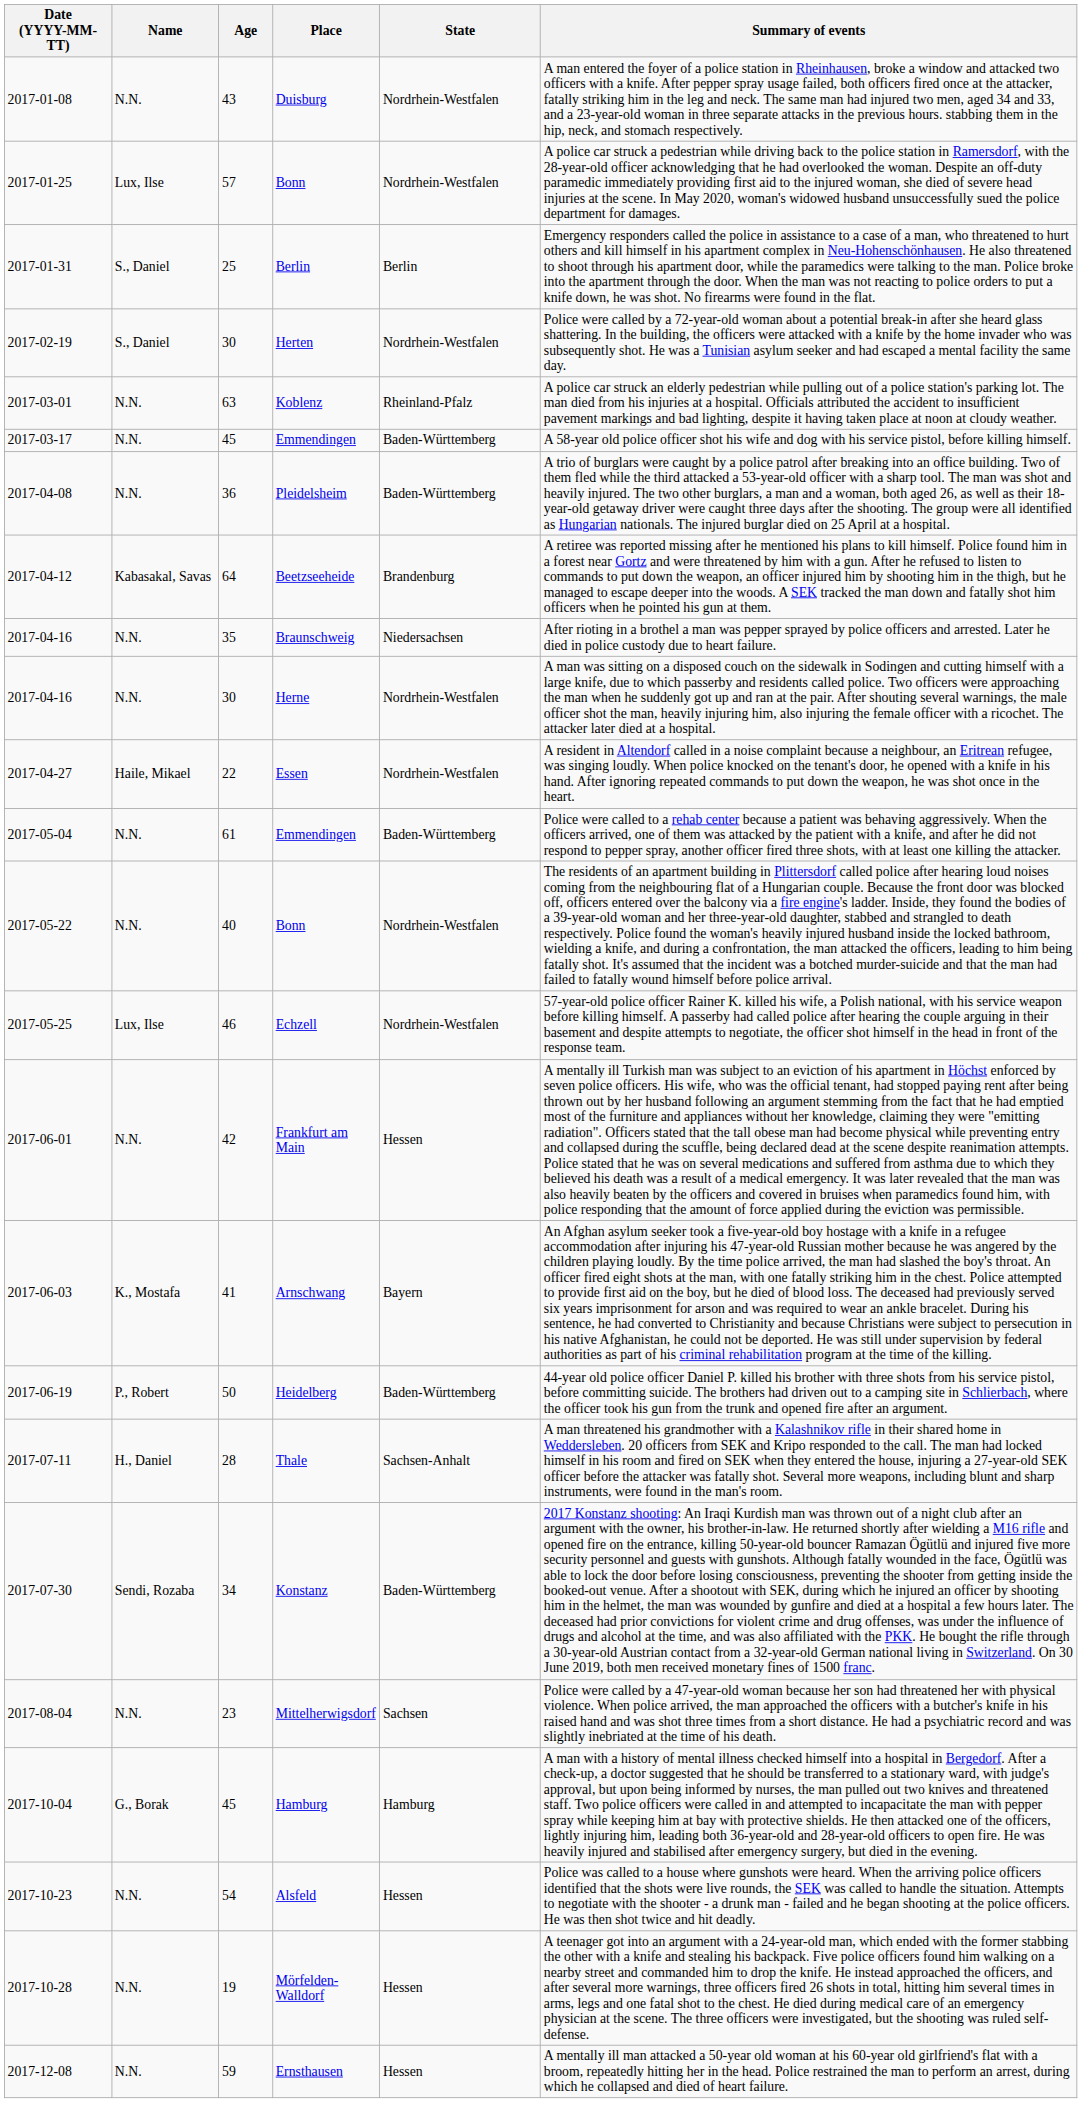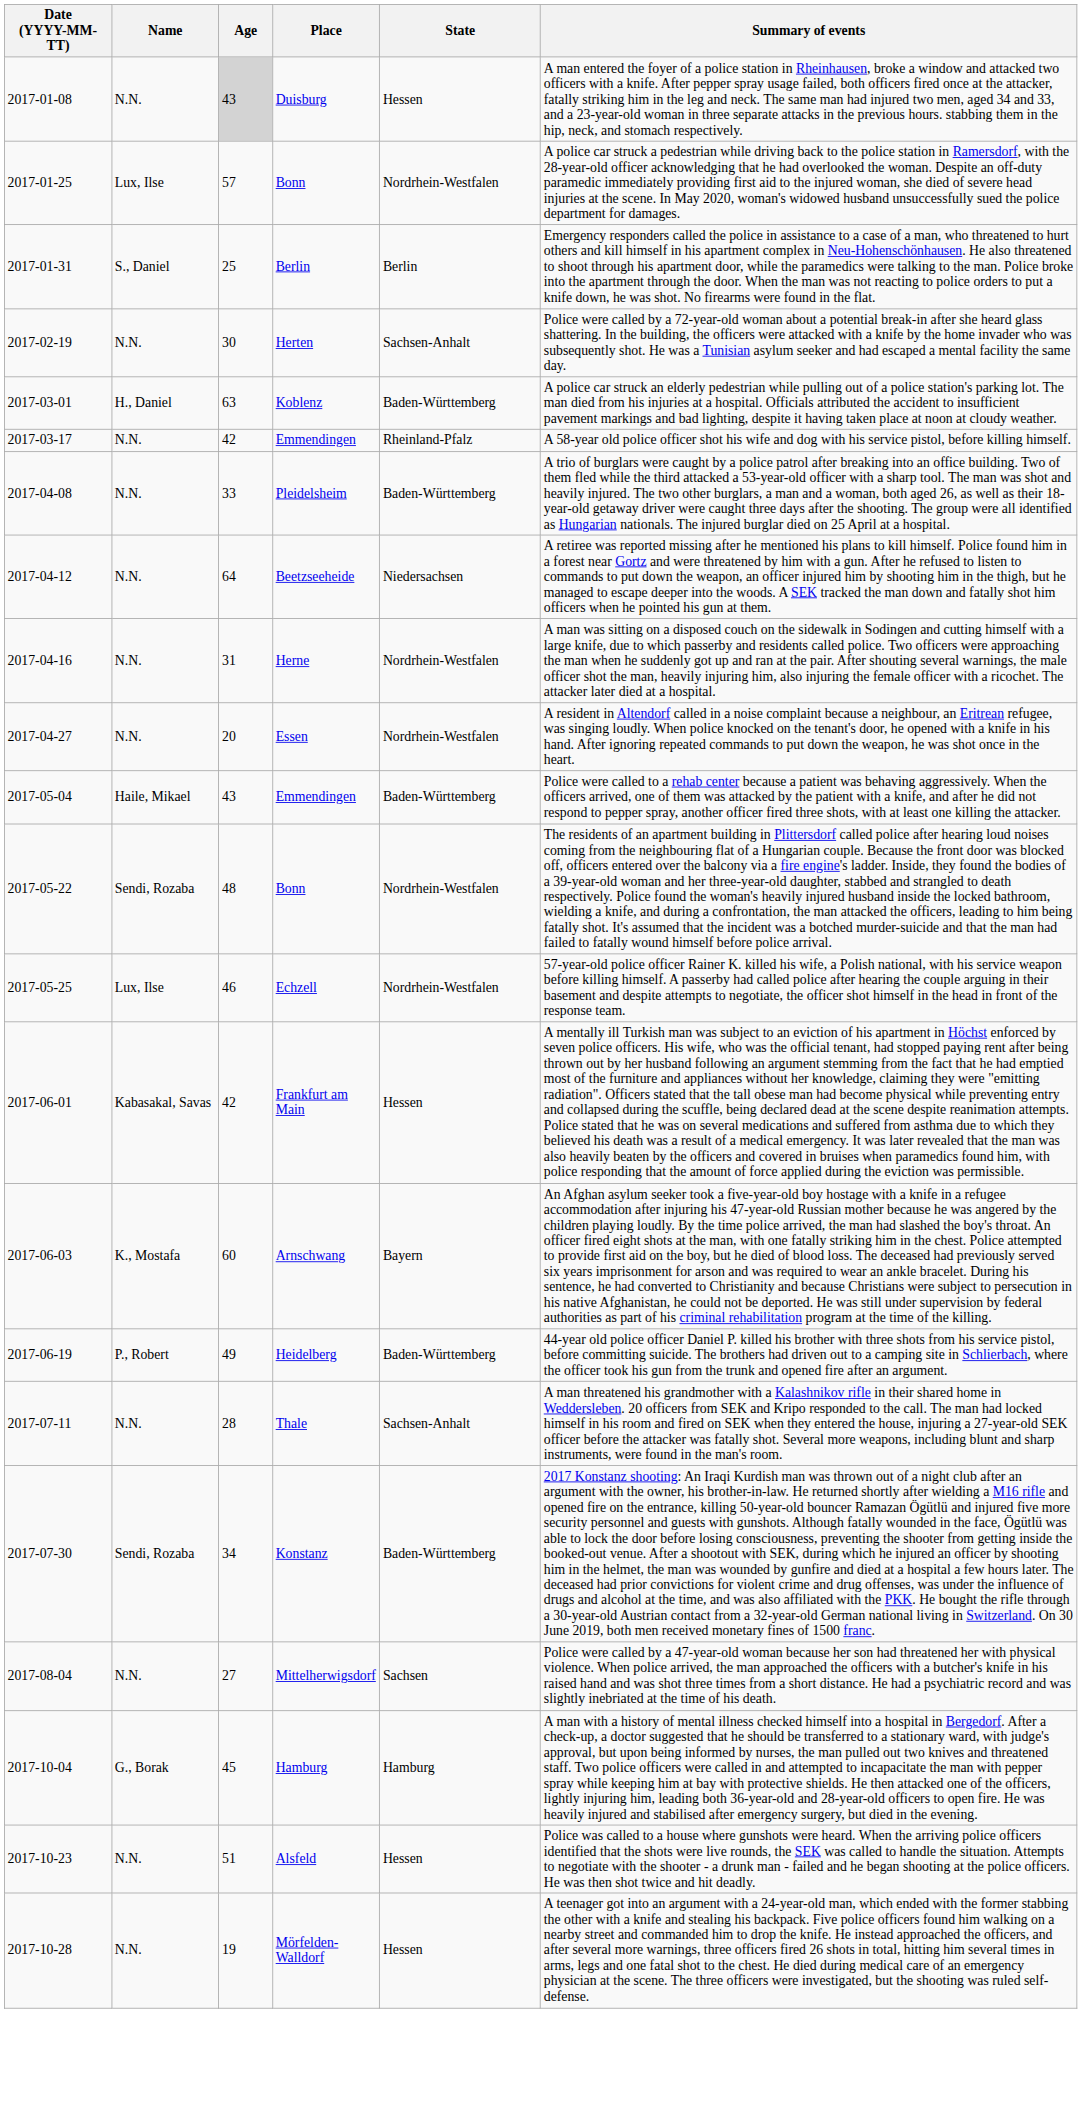 <table class="wikitable sortable static-row-numbers static-row-header-text">
 <tr>
 <th style="width:10%;">Date<br>(YYYY-MM-TT)</th>
 <th style="width:10%;">Name</th>
 <th style="width:5%;">Age</th>
 <th style="width:10%;">Place</th>
 <th style="width:15%;">State</th>
 <th style="width:50%;">Summary of events</th>
 </tr>
 <tr>
 <td>2017-01-08</td>
 <td>N.N.</td>
-<td>43</td>
+<td style="background: lightgrey;">43</td>
 <td><a href='#'>Duisburg</a></td>
-<td>Nordrhein-Westfalen</td>
+<td>Hessen</td>
 <td>A man entered the foyer of a police station in <a href='#'>Rheinhausen</a>, broke a window and attacked two officers with a knife. After pepper spray usage failed, both officers fired once at the attacker, fatally striking him in the leg and neck. The same man had injured two men, aged 34 and 33, and a 23-year-old woman in three separate attacks in the previous hours. stabbing them in the hip, neck, and stomach respectively.</td>
 </tr>
 <tr>
 <td>2017-01-25</td>
 <td>Lux, Ilse</td>
 <td>57</td>
 <td><a href='#'>Bonn</a></td>
 <td>Nordrhein-Westfalen</td>
 <td>A police car struck a pedestrian while driving back to the police station in <a href='#'>Ramersdorf</a>, with the 28-year-old officer acknowledging that he had overlooked the woman. Despite an off-duty paramedic immediately providing first aid to the injured woman, she died of severe head injuries at the scene. In May 2020, woman's widowed husband unsuccessfully sued the police department for damages.</td>
 </tr>
 <tr>
 <td>2017-01-31</td>
 <td>S., Daniel</td>
 <td>25</td>
 <td><a href='#'>Berlin</a></td>
 <td>Berlin</td>
 <td>Emergency responders called the police in assistance to a case of a man, who threatened to hurt others and kill himself in his apartment complex in <a href='#'>Neu-Hohenschönhausen</a>. He also threatened to shoot through his apartment door, while the paramedics were talking to the man. Police broke into the apartment through the door. When the man was not reacting to police orders to put a knife down, he was shot. No firearms were found in the flat.</td>
 </tr>
 <tr>
 <td>2017-02-19</td>
-<td>S., Daniel</td>
+<td>N.N.</td>
 <td>30</td>
 <td><a href='#'>Herten</a></td>
-<td>Nordrhein-Westfalen</td>
+<td>Sachsen-Anhalt</td>
 <td>Police were called by a 72-year-old woman about a potential break-in after she heard glass shattering. In the building, the officers were attacked with a knife by the home invader who was subsequently shot. He was a <a href='#'>Tunisian</a> asylum seeker and had escaped a mental facility the same day.</td>
 </tr>
 <tr>
 <td>2017-03-01</td>
-<td>N.N.</td>
+<td>H., Daniel</td>
 <td>63</td>
 <td><a href='#'>Koblenz</a></td>
-<td>Rheinland-Pfalz</td>
+<td>Baden-Württemberg</td>
 <td>A police car struck an elderly pedestrian while pulling out of a police station's parking lot. The man died from his injuries at a hospital. Officials attributed the accident to insufficient pavement markings and bad lighting, despite it having taken place at noon at cloudy weather.</td>
 </tr>
 <tr>
 <td>2017-03-17</td>
 <td>N.N.</td>
-<td>45</td>
+<td>42</td>
 <td><a href='#'>Emmendingen</a></td>
-<td>Baden-Württemberg</td>
+<td>Rheinland-Pfalz</td>
 <td>A 58-year old police officer shot his wife and dog with his service pistol, before killing himself.</td>
 </tr>
 <tr>
 <td>2017-04-08</td>
 <td>N.N.</td>
-<td>36</td>
+<td>33</td>
 <td><a href='#'>Pleidelsheim</a></td>
 <td>Baden-Württemberg</td>
 <td>A trio of burglars were caught by a police patrol after breaking into an office building. Two of them fled while the third attacked a 53-year-old officer with a sharp tool. The man was shot and heavily injured. The two other burglars, a man and a woman, both aged 26, as well as their 18-year-old getaway driver were caught three days after the shooting. The group were all identified as <a href='#'>Hungarian</a> nationals. The injured burglar died on 25 April at a hospital.</td>
 </tr>
 <tr>
 <td>2017-04-12</td>
-<td>Kabasakal, Savas</td>
+<td>N.N.</td>
 <td>64</td>
 <td><a href='#'>Beetzseeheide</a></td>
-<td>Brandenburg</td>
+<td>Niedersachsen</td>
 <td>A retiree was reported missing after he mentioned his plans to kill himself. Police found him in a forest near <a href='#'>Gortz</a> and were threatened by him with a gun. After he refused to listen to commands to put down the weapon, an officer injured him by shooting him in the thigh, but he managed to escape deeper into the woods. A <a href='#'>SEK</a> tracked the man down and fatally shot him officers when he pointed his gun at them.</td>
 </tr>
 <tr>
 <td>2017-04-16</td>
 <td>N.N.</td>
-<td>35</td>
-<td><a href='#'>Braunschweig</a></td>
-<td>Niedersachsen</td>
-<td>After rioting in a brothel a man was pepper sprayed by police officers and arrested. Later he died in police custody due to heart failure.</td>
-</tr>
-<tr>
-<td>2017-04-16</td>
-<td>N.N.</td>
-<td>30</td>
+<td>31</td>
 <td><a href='#'>Herne</a></td>
 <td>Nordrhein-Westfalen</td>
 <td>A man was sitting on a disposed couch on the sidewalk in Sodingen and cutting himself with a large knife, due to which passerby and residents called police. Two officers were approaching the man when he suddenly got up and ran at the pair. After shouting several warnings, the male officer shot the man, heavily injuring him, also injuring the female officer with a ricochet. The attacker later died at a hospital.</td>
 </tr>
 <tr>
 <td>2017-04-27</td>
-<td>Haile, Mikael</td>
-<td>22</td>
+<td>N.N.</td>
+<td>20</td>
 <td><a href='#'>Essen</a></td>
 <td>Nordrhein-Westfalen</td>
 <td>A resident in <a href='#'>Altendorf</a> called in a noise complaint because a neighbour, an <a href='#'>Eritrean</a> refugee, was singing loudly. When police knocked on the tenant's door, he opened with a knife in his hand. After ignoring repeated commands to put down the weapon, he was shot once in the heart.</td>
 </tr>
 <tr>
 <td>2017-05-04</td>
-<td>N.N.</td>
-<td>61</td>
+<td>Haile, Mikael</td>
+<td>43</td>
 <td><a href='#'>Emmendingen</a></td>
 <td>Baden-Württemberg</td>
 <td>Police were called to a <a href='#'>rehab center</a> because a patient was behaving aggressively. When the officers arrived, one of them was attacked by the patient with a knife, and after he did not respond to pepper spray, another officer fired three shots, with at least one killing the attacker.</td>
 </tr>
 <tr>
 <td>2017-05-22</td>
-<td>N.N.</td>
-<td>40</td>
+<td>Sendi, Rozaba</td>
+<td>48</td>
 <td><a href='#'>Bonn</a></td>
 <td>Nordrhein-Westfalen</td>
 <td>The residents of an apartment building in <a href='#'>Plittersdorf</a> called police after hearing loud noises coming from the neighbouring flat of a Hungarian couple. Because the front door was blocked off, officers entered over the balcony via a <a href='#'>fire engine</a>'s ladder. Inside, they found the bodies of a 39-year-old woman and her three-year-old daughter, stabbed and strangled to death respectively. Police found the woman's heavily injured husband inside the locked bathroom, wielding a knife, and during a confrontation, the man attacked the officers, leading to him being fatally shot. It's assumed that the incident was a botched murder-suicide and that the man had failed to fatally wound himself before police arrival.</td>
 </tr>
 <tr>
 <td>2017-05-25</td>
 <td>Lux, Ilse</td>
 <td>46</td>
 <td><a href='#'>Echzell</a></td>
 <td>Nordrhein-Westfalen</td>
 <td>57-year-old police officer Rainer K. killed his wife, a Polish national, with his service weapon before killing himself. A passerby had called police after hearing the couple arguing in their basement and despite attempts to negotiate, the officer shot himself in the head in front of the response team.</td>
 </tr>
 <tr>
 <td>2017-06-01</td>
-<td>N.N.</td>
+<td>Kabasakal, Savas</td>
 <td>42</td>
 <td><a href='#'>Frankfurt am Main</a></td>
 <td>Hessen</td>
 <td>A mentally ill Turkish man was subject to an eviction of his apartment in <a href='#'>Höchst</a> enforced by seven police officers. His wife, who was the official tenant, had stopped paying rent after being thrown out by her husband following an argument stemming from the fact that he had emptied most of the furniture and appliances without her knowledge, claiming they were "emitting radiation". Officers stated that the tall obese man had become physical while preventing entry and collapsed during the scuffle, being declared dead at the scene despite reanimation attempts. Police stated that he was on several medications and suffered from asthma due to which they believed his death was a result of a medical emergency. It was later revealed that the man was also heavily beaten by the officers and covered in bruises when paramedics found him, with police responding that the amount of force applied during the eviction was permissible.</td>
 </tr>
 <tr>
 <td>2017-06-03</td>
 <td>K., Mostafa</td>
-<td>41</td>
+<td>60</td>
 <td><a href='#'>Arnschwang</a></td>
 <td>Bayern</td>
 <td>An Afghan asylum seeker took a five-year-old boy hostage with a knife in a refugee accommodation after injuring his 47-year-old Russian mother because he was angered by the children playing loudly. By the time police arrived, the man had slashed the boy's throat. An officer fired eight shots at the man, with one fatally striking him in the chest. Police attempted to provide first aid on the boy, but he died of blood loss. The deceased had previously served six years imprisonment for arson and was required to wear an ankle bracelet. During his sentence, he had converted to Christianity and because Christians were subject to persecution in his native Afghanistan, he could not be deported. He was still under supervision by federal authorities as part of his <a href='#'>criminal rehabilitation</a> program at the time of the killing.</td>
 </tr>
 <tr>
 <td>2017-06-19</td>
 <td>P., Robert</td>
-<td>50</td>
+<td>49</td>
 <td><a href='#'>Heidelberg</a></td>
 <td>Baden-Württemberg</td>
 <td>44-year old police officer Daniel P. killed his brother with three shots from his service pistol, before committing suicide. The brothers had driven out to a camping site in <a href='#'>Schlierbach</a>, where the officer took his gun from the trunk and opened fire after an argument.</td>
 </tr>
 <tr>
 <td>2017-07-11</td>
-<td>H., Daniel</td>
+<td>N.N.</td>
 <td>28</td>
 <td><a href='#'>Thale</a></td>
 <td>Sachsen-Anhalt</td>
 <td>A man threatened his grandmother with a <a href='#'>Kalashnikov rifle</a> in their shared home in <a href='#'>Weddersleben</a>. 20 officers from SEK and Kripo responded to the call. The man had locked himself in his room and fired on SEK when they entered the house, injuring a 27-year-old SEK officer before the attacker was fatally shot. Several more weapons, including blunt and sharp instruments, were found in the man's room.</td>
 </tr>
 <tr>
 <td>2017-07-30</td>
 <td>Sendi, Rozaba</td>
 <td>34</td>
 <td><a href='#'>Konstanz</a></td>
 <td>Baden-Württemberg</td>
 <td><a href='#'>2017 Konstanz shooting</a>: An Iraqi Kurdish man was thrown out of a night club after an argument with the owner, his brother-in-law. He returned shortly after wielding a <a href='#'>M16 rifle</a> and opened fire on the entrance, killing 50-year-old bouncer Ramazan Ögütlü and injured five more security personnel and guests with gunshots. Although fatally wounded in the face, Ögütlü was able to lock the door before losing consciousness, preventing the shooter from getting inside the booked-out venue. After a shootout with SEK, during which he injured an officer by shooting him in the helmet, the man was wounded by gunfire and died at a hospital a few hours later. The deceased had prior convictions for violent crime and drug offenses, was under the influence of drugs and alcohol at the time, and was also affiliated with the <a href='#'>PKK</a>. He bought the rifle through a 30-year-old Austrian contact from a 32-year-old German national living in <a href='#'>Switzerland</a>. On 30 June 2019, both men received monetary fines of 1500 <a href='#'>franc</a>.</td>
 </tr>
 <tr>
 <td>2017-08-04</td>
 <td>N.N.</td>
-<td>23</td>
+<td>27</td>
 <td><a href='#'>Mittelherwigsdorf</a></td>
 <td>Sachsen</td>
 <td>Police were called by a 47-year-old woman because her son had threatened her with physical violence. When police arrived, the man approached the officers with a butcher's knife in his raised hand and was shot three times from a short distance. He had a psychiatric record and was slightly inebriated at the time of his death.</td>
 </tr>
 <tr>
 <td>2017-10-04</td>
 <td>G., Borak</td>
 <td>45</td>
 <td><a href='#'>Hamburg</a></td>
 <td>Hamburg</td>
 <td>A man with a history of mental illness checked himself into a hospital in <a href='#'>Bergedorf</a>. After a check-up, a doctor suggested that he should be transferred to a stationary ward, with judge's approval, but upon being informed by nurses, the man pulled out two knives and threatened staff. Two police officers were called in and attempted to incapacitate the man with pepper spray while keeping him at bay with protective shields. He then attacked one of the officers, lightly injuring him, leading both 36-year-old and 28-year-old officers to open fire. He was heavily injured and stabilised after emergency surgery, but died in the evening.</td>
 </tr>
 <tr>
 <td>2017-10-23</td>
 <td>N.N.</td>
-<td>54</td>
+<td>51</td>
 <td><a href='#'>Alsfeld</a></td>
 <td>Hessen</td>
 <td>Police was called to a house where gunshots were heard. When the arriving police officers identified that the shots were live rounds, the <a href='#'>SEK</a> was called to handle the situation. Attempts to negotiate with the shooter - a drunk man - failed and he began shooting at the police officers. He was then shot twice and hit deadly.</td>
 </tr>
 <tr>
 <td>2017-10-28</td>
 <td>N.N.</td>
 <td>19</td>
 <td><a href='#'>Mörfelden-Walldorf</a></td>
 <td>Hessen</td>
 <td>A teenager got into an argument with a 24-year-old man, which ended with the former stabbing the other with a knife and stealing his backpack. Five police officers found him walking on a nearby street and commanded him to drop the knife. He instead approached the officers, and after several more warnings, three officers fired 26 shots in total, hitting him several times in arms, legs and one fatal shot to the chest. He died during medical care of an emergency physician at the scene. The three officers were investigated, but the shooting was ruled self-defense.</td>
 </tr>
-<tr>
-<td>2017-12-08</td>
-<td>N.N.</td>
-<td>59</td>
-<td><a href='#'>Ernsthausen</a></td>
-<td>Hessen</td>
-<td>A mentally ill man attacked a 50-year old woman at his 60-year old girlfriend's flat with a broom, repeatedly hitting her in the head. Police restrained the man to perform an arrest, during which he collapsed and died of heart failure.</td>
-</tr>
 </table>
